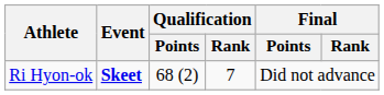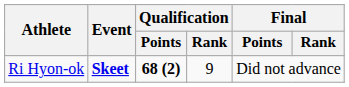 <table class="wikitable" style="font-size:90%">
 <tr>
 <th rowspan="2">Athlete</th>
 <th rowspan="2">Event</th>
 <th colspan=2>Qualification</th>
 <th colspan=2>Final</th>
 </tr>
 <tr style="font-size:95%">
 <th>Points</th>
 <th>Rank</th>
 <th>Points</th>
 <th>Rank</th>
 </tr>
 <tr align=center>
 <td align=left><a href='#'>Ri Hyon-ok</a></td>
 <td align=left><strong><a href='#'>Skeet</a></strong></td>
-<td>68 (2)</td>
-<td>7</td>
+<td><strong>68 (2)</strong></td>
+<td>9</td>
 <td colspan=2>Did not advance</td>
 </tr>
 </table>
